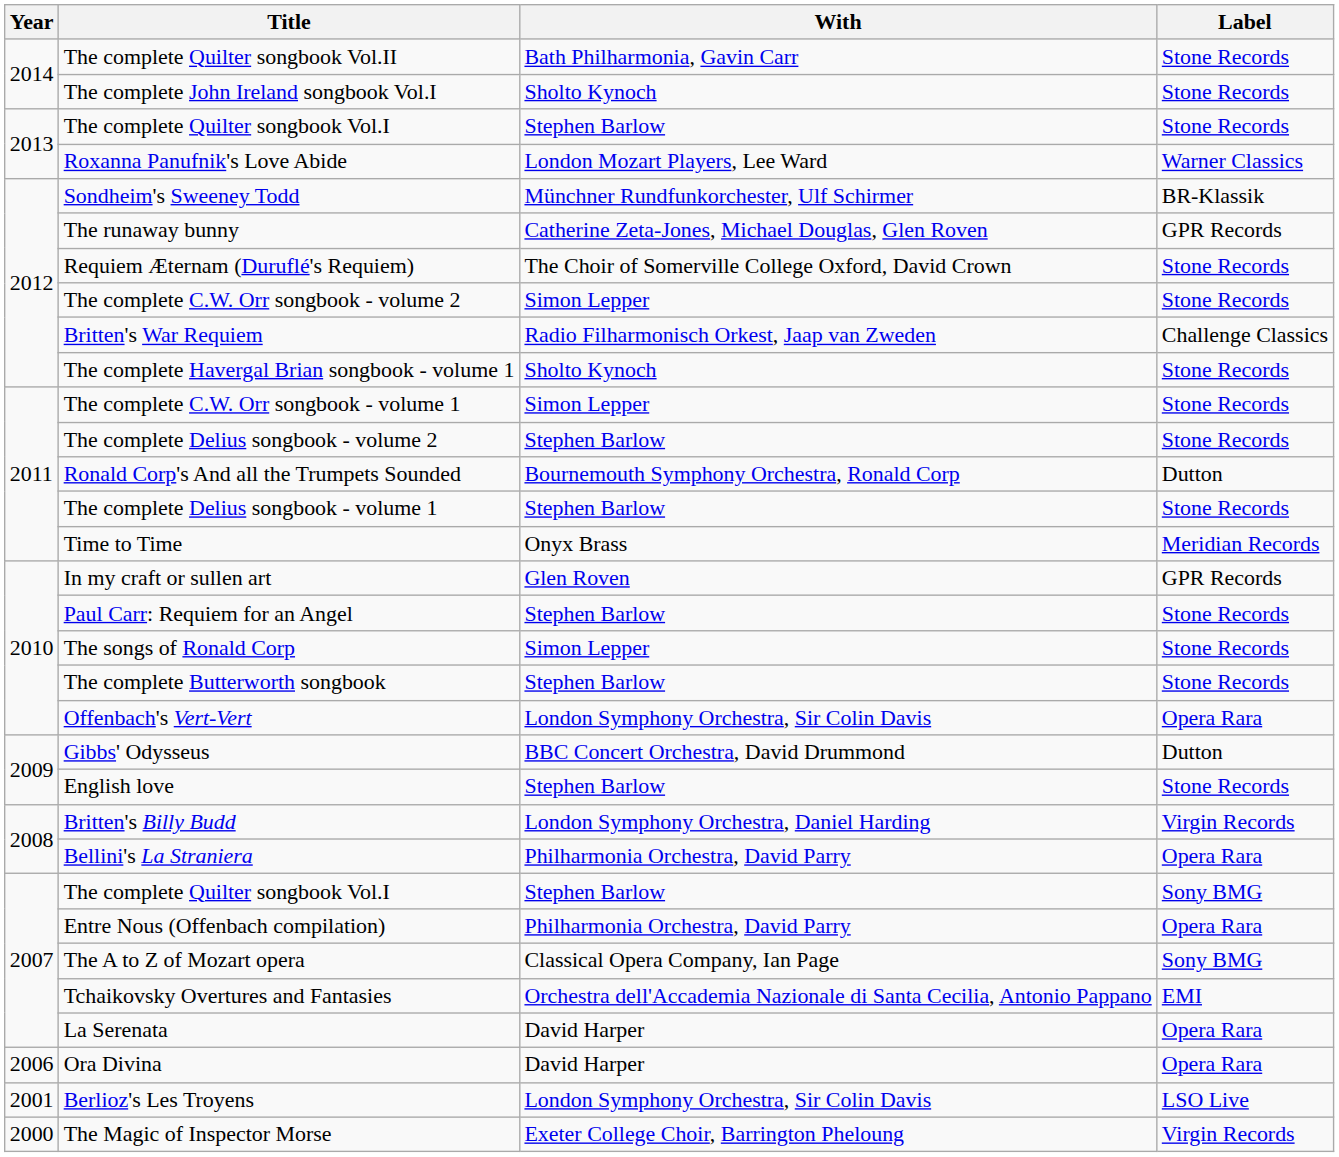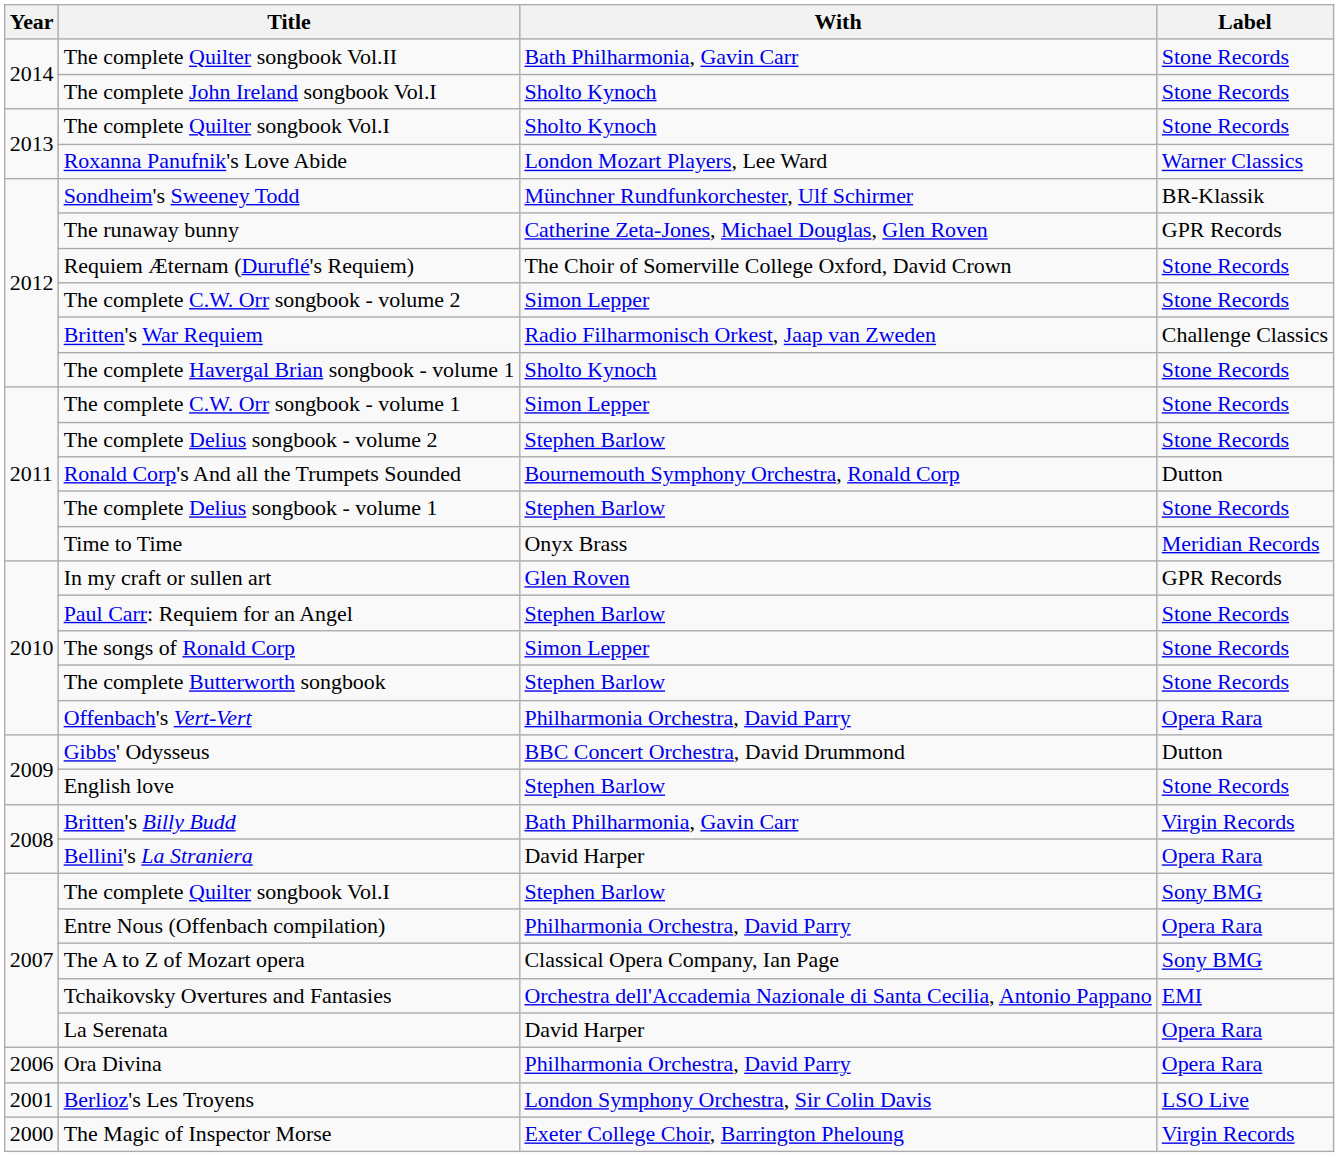 <table class="wikitable">
 <tr>
 <th>Year</th>
 <th>Title</th>
 <th>With</th>
 <th>Label</th>
 </tr>
 <tr>
 <td rowspan="2">2014</td>
 <td>The complete <a href='#'>Quilter</a> songbook Vol.II</td>
 <td><a href='#'>Bath Philharmonia</a>, <a href='#'>Gavin Carr</a></td>
 <td><a href='#'>Stone Records</a></td>
 </tr>
 <tr>
 <td>The complete <a href='#'>John Ireland</a> songbook Vol.I</td>
 <td><a href='#'>Sholto Kynoch</a></td>
 <td><a href='#'>Stone Records</a></td>
 </tr>
 <tr>
 <td rowspan="2">2013</td>
 <td>The complete <a href='#'>Quilter</a> songbook Vol.I</td>
-<td><a href='#'>Stephen Barlow</a></td>
+<td><a href='#'>Sholto Kynoch</a></td>
 <td><a href='#'>Stone Records</a></td>
 </tr>
 <tr>
 <td><a href='#'>Roxanna Panufnik</a>'s Love Abide</td>
 <td><a href='#'>London Mozart Players</a>, Lee Ward</td>
 <td><a href='#'>Warner Classics</a></td>
 </tr>
 <tr>
 <td rowspan="6">2012</td>
 <td><a href='#'>Sondheim</a>'s <a href='#'>Sweeney Todd</a></td>
 <td><a href='#'>Münchner Rundfunkorchester</a>, <a href='#'>Ulf Schirmer</a></td>
 <td>BR-Klassik</td>
 </tr>
 <tr>
 <td>The runaway bunny</td>
 <td><a href='#'>Catherine Zeta-Jones</a>, <a href='#'>Michael Douglas</a>, <a href='#'>Glen Roven</a></td>
 <td>GPR Records</td>
 </tr>
 <tr>
 <td>Requiem Æternam (<a href='#'>Duruflé</a>'s Requiem)</td>
 <td>The Choir of Somerville College Oxford, David Crown</td>
 <td><a href='#'>Stone Records</a></td>
 </tr>
 <tr>
 <td>The complete <a href='#'>C.W. Orr</a> songbook - volume 2</td>
 <td><a href='#'>Simon Lepper</a></td>
 <td><a href='#'>Stone Records</a></td>
 </tr>
 <tr>
 <td><a href='#'>Britten</a>'s <a href='#'>War Requiem</a></td>
 <td><a href='#'>Radio Filharmonisch Orkest</a>, <a href='#'>Jaap van Zweden</a></td>
 <td>Challenge Classics</td>
 </tr>
 <tr>
 <td>The complete <a href='#'>Havergal Brian</a> songbook - volume 1</td>
 <td><a href='#'>Sholto Kynoch</a></td>
 <td><a href='#'>Stone Records</a></td>
 </tr>
 <tr>
 <td rowspan="5">2011</td>
 <td>The complete <a href='#'>C.W. Orr</a> songbook - volume 1</td>
 <td><a href='#'>Simon Lepper</a></td>
 <td><a href='#'>Stone Records</a></td>
 </tr>
 <tr>
 <td>The complete <a href='#'>Delius</a> songbook - volume 2</td>
 <td><a href='#'>Stephen Barlow</a></td>
 <td><a href='#'>Stone Records</a></td>
 </tr>
 <tr>
 <td><a href='#'>Ronald Corp</a>'s And all the Trumpets Sounded</td>
 <td><a href='#'>Bournemouth Symphony Orchestra</a>, <a href='#'>Ronald Corp</a></td>
 <td>Dutton</td>
 </tr>
 <tr>
 <td>The complete <a href='#'>Delius</a> songbook - volume 1</td>
 <td><a href='#'>Stephen Barlow</a></td>
 <td><a href='#'>Stone Records</a></td>
 </tr>
 <tr>
 <td>Time to Time</td>
 <td>Onyx Brass</td>
 <td><a href='#'>Meridian Records</a></td>
 </tr>
 <tr>
 <td rowspan="5">2010</td>
 <td>In my craft or sullen art</td>
 <td><a href='#'>Glen Roven</a></td>
 <td>GPR Records</td>
 </tr>
 <tr>
 <td><a href='#'>Paul Carr</a>: Requiem for an Angel</td>
 <td><a href='#'>Stephen Barlow</a></td>
 <td><a href='#'>Stone Records</a></td>
 </tr>
 <tr>
 <td>The songs of <a href='#'>Ronald Corp</a></td>
 <td><a href='#'>Simon Lepper</a></td>
 <td><a href='#'>Stone Records</a></td>
 </tr>
 <tr>
 <td>The complete <a href='#'>Butterworth</a> songbook</td>
 <td><a href='#'>Stephen Barlow</a></td>
 <td><a href='#'>Stone Records</a></td>
 </tr>
 <tr>
 <td><a href='#'>Offenbach</a>'s <em><a href='#'>Vert-Vert</a></em></td>
-<td><a href='#'>London Symphony Orchestra</a>, <a href='#'>Sir Colin Davis</a></td>
+<td><a href='#'>Philharmonia Orchestra</a>, <a href='#'>David Parry</a></td>
 <td><a href='#'>Opera Rara</a></td>
 </tr>
 <tr>
 <td rowspan="2">2009</td>
 <td><a href='#'>Gibbs</a>' Odysseus</td>
 <td><a href='#'>BBC Concert Orchestra</a>, David Drummond</td>
 <td>Dutton</td>
 </tr>
 <tr>
 <td>English love</td>
 <td><a href='#'>Stephen Barlow</a></td>
 <td><a href='#'>Stone Records</a></td>
 </tr>
 <tr>
 <td rowspan="2">2008</td>
 <td><a href='#'>Britten</a>'s <em><a href='#'>Billy Budd</a></em></td>
-<td><a href='#'>London Symphony Orchestra</a>, <a href='#'>Daniel Harding</a></td>
+<td><a href='#'>Bath Philharmonia</a>, <a href='#'>Gavin Carr</a></td>
 <td><a href='#'>Virgin Records</a></td>
 </tr>
 <tr>
 <td><a href='#'>Bellini</a>'s <em><a href='#'>La Straniera</a></em></td>
-<td><a href='#'>Philharmonia Orchestra</a>, <a href='#'>David Parry</a></td>
+<td>David Harper</td>
 <td><a href='#'>Opera Rara</a></td>
 </tr>
 <tr>
 <td rowspan="5">2007</td>
 <td>The complete <a href='#'>Quilter</a> songbook Vol.I</td>
 <td><a href='#'>Stephen Barlow</a></td>
 <td><a href='#'>Sony BMG</a></td>
 </tr>
 <tr>
 <td>Entre Nous (Offenbach compilation)</td>
 <td><a href='#'>Philharmonia Orchestra</a>, <a href='#'>David Parry</a></td>
 <td><a href='#'>Opera Rara</a></td>
 </tr>
 <tr>
 <td>The A to Z of Mozart opera</td>
 <td>Classical Opera Company, Ian Page</td>
 <td><a href='#'>Sony BMG</a></td>
 </tr>
 <tr>
 <td>Tchaikovsky Overtures and Fantasies</td>
 <td><a href='#'>Orchestra dell'Accademia Nazionale di Santa Cecilia</a>, <a href='#'>Antonio Pappano</a></td>
 <td><a href='#'>EMI</a></td>
 </tr>
 <tr>
 <td>La Serenata</td>
 <td>David Harper</td>
 <td><a href='#'>Opera Rara</a></td>
 </tr>
 <tr>
 <td>2006</td>
 <td>Ora Divina</td>
-<td>David Harper</td>
+<td><a href='#'>Philharmonia Orchestra</a>, <a href='#'>David Parry</a></td>
 <td><a href='#'>Opera Rara</a></td>
 </tr>
 <tr>
 <td>2001</td>
 <td><a href='#'>Berlioz</a>'s Les Troyens</td>
 <td><a href='#'>London Symphony Orchestra</a>, <a href='#'>Sir Colin Davis</a></td>
 <td><a href='#'>LSO Live</a></td>
 </tr>
 <tr>
 <td>2000</td>
 <td>The Magic of Inspector Morse</td>
 <td><a href='#'>Exeter College Choir</a>, <a href='#'>Barrington Pheloung</a></td>
 <td><a href='#'>Virgin Records</a></td>
 </tr>
 </table>
